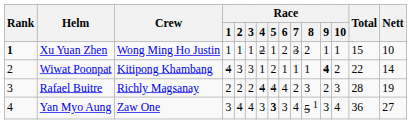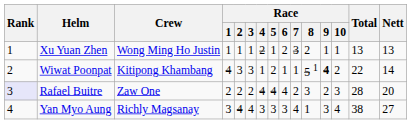 <table class=wikitable>
 <tr>
 <th rowspan=2>Rank</th>
 <th rowspan=2>Helm</th>
 <th rowspan=2>Crew</th>
 <th colspan=10>Race</th>
 <th rowspan=2>Total</th>
 <th rowspan=2>Nett</th>
 </tr>
 <tr>
 <th>1</th>
 <th>2</th>
 <th>3</th>
 <th>4</th>
 <th>5</th>
 <th>6</th>
 <th>7</th>
 <th>8</th>
 <th>9</th>
 <th>10</th>
 </tr>
 <tr>
-<td><strong>1</strong></td>
+<td>1</td>
 <td> <a href='#'>Xu Yuan Zhen</a></td>
 <td><a href='#'>Wong Ming Ho Justin</a></td>
 <td>1</td>
 <td>1</td>
 <td>1</td>
 <td><s>2</s></td>
 <td>1</td>
 <td>2</td>
 <td><s>3</s></td>
 <td>2</td>
 <td>1</td>
 <td>1</td>
-<td>15</td>
-<td>10</td>
+<td>13</td>
+<td>13</td>
 </tr>
 <tr>
 <td>2</td>
 <td> <a href='#'>Wiwat Poonpat</a></td>
 <td><a href='#'>Kitipong Khambang</a></td>
 <td><s>4</s></td>
 <td>3</td>
 <td>3</td>
 <td>1</td>
 <td>2</td>
 <td>1</td>
 <td>1</td>
-<td>1</td>
+<td><s>5</s> <sup>1</sup></td>
 <td><strong><s>4</s></strong></td>
 <td>2</td>
 <td>22</td>
 <td>14</td>
 </tr>
 <tr>
-<td>3</td>
+<td style="background: lavender;">3</td>
 <td> <a href='#'>Rafael Buitre</a></td>
-<td><a href='#'>Richly Magsanay</a></td>
+<td><a href='#'>Zaw One</a></td>
 <td>2</td>
 <td>2</td>
 <td>2</td>
 <td><s>4</s></td>
 <td><s>4</s></td>
 <td>4</td>
 <td>2</td>
 <td>3</td>
 <td>2</td>
 <td>3</td>
 <td>28</td>
-<td>19</td>
+<td>20</td>
 </tr>
 <tr>
 <td>4</td>
 <td> <a href='#'>Yan Myo Aung</a></td>
-<td><a href='#'>Zaw One</a></td>
+<td><a href='#'>Richly Magsanay</a></td>
 <td>3</td>
 <td><s>4</s></td>
 <td>4</td>
 <td>3</td>
-<td><strong>3</strong></td>
+<td>3</td>
 <td>3</td>
 <td>4</td>
-<td><s>5</s> <sup>1</sup></td>
+<td>1</td>
 <td>3</td>
 <td>4</td>
-<td>36</td>
+<td>38</td>
 <td>27</td>
 </tr>
 </table>
